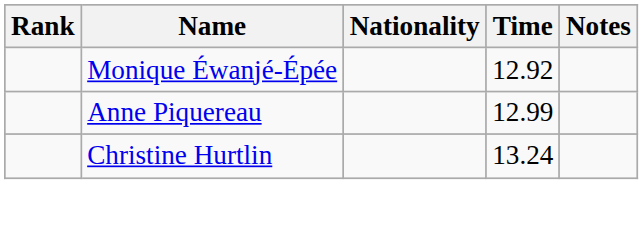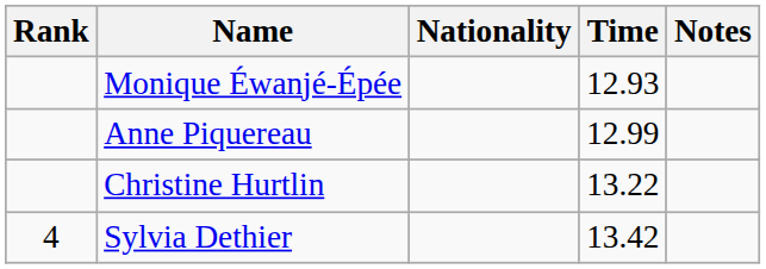 <table class="wikitable sortable" style="text-align:center">
 <tr>
 <th>Rank</th>
 <th>Name</th>
 <th>Nationality</th>
 <th>Time</th>
 <th>Notes</th>
 </tr>
 <tr>
 <td></td>
 <td align=left><a href='#'>Monique Éwanjé-Épée</a></td>
 <td align=left></td>
-<td>12.92</td>
+<td>12.93</td>
 <td></td>
 </tr>
 <tr>
 <td></td>
 <td align=left><a href='#'>Anne Piquereau</a></td>
 <td align=left></td>
 <td>12.99</td>
 <td></td>
 </tr>
 <tr>
 <td></td>
 <td align=left><a href='#'>Christine Hurtlin</a></td>
 <td align=left></td>
-<td>13.24</td>
+<td>13.22</td>
+<td></td>
+</tr>
+<tr>
+<td>4</td>
+<td align=left><a href='#'>Sylvia Dethier</a></td>
+<td align=left></td>
+<td>13.42</td>
 <td></td>
 </tr>
 </table>
